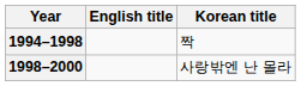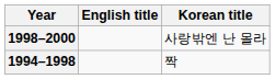 <table class="wikitable sortable plainrowheaders">
 <tr>
 <th scope="col">Year</th>
 <th scope="col">English title</th>
 <th scope="col">Korean title</th>
 </tr>
 <tr>
+<th scope="row">1998–2000</th>
+<td><em></em></td>
+<td>사랑밖엔 난 몰라</td>
+</tr>
+<tr>
 <th scope="row">1994–1998</th>
 <td><em></em></td>
 <td>짝</td>
 </tr>
-<tr>
-<th scope="row">1998–2000</th>
-<td><em></em></td>
-<td>사랑밖엔 난 몰라</td>
-</tr>
 </table>
